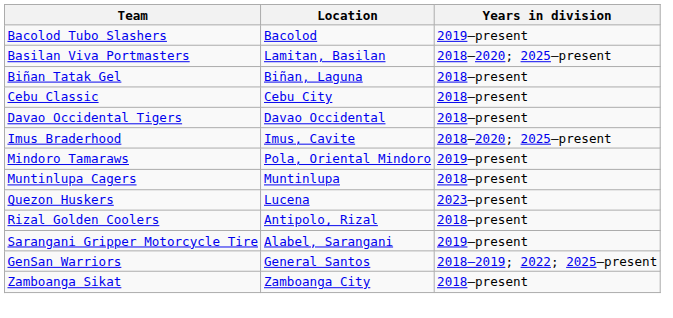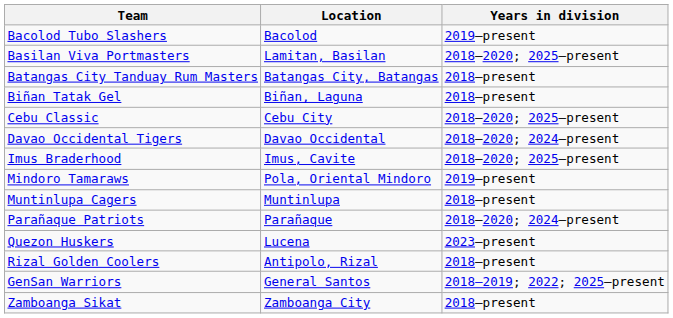 <table class="wikitable sortable">
 <tr>
 <th>Team</th>
 <th>Location</th>
 <th>Years in division</th>
 </tr>
 <tr>
 <td><a href='#'>Bacolod Tubo Slashers</a></td>
 <td><a href='#'>Bacolod</a></td>
 <td><a href='#'>2019</a>–present</td>
 </tr>
 <tr>
 <td><a href='#'>Basilan Viva Portmasters</a></td>
 <td><a href='#'>Lamitan, Basilan</a></td>
 <td><a href='#'>2018</a>–<a href='#'>2020</a>; <a href='#'>2025</a>–present</td>
 </tr>
 <tr>
+<td><a href='#'>Batangas City Tanduay Rum Masters</a></td>
+<td><a href='#'>Batangas City, Batangas</a></td>
+<td><a href='#'>2018</a>–present</td>
+</tr>
+<tr>
 <td><a href='#'>Biñan Tatak Gel</a></td>
 <td><a href='#'>Biñan, Laguna</a></td>
 <td><a href='#'>2018</a>–present</td>
 </tr>
 <tr>
 <td><a href='#'>Cebu Classic</a></td>
 <td><a href='#'>Cebu City</a></td>
-<td><a href='#'>2018</a>–present</td>
+<td><a href='#'>2018</a>–<a href='#'>2020</a>; <a href='#'>2025</a>–present</td>
 </tr>
 <tr>
 <td><a href='#'>Davao Occidental Tigers</a></td>
 <td><a href='#'>Davao Occidental</a></td>
-<td><a href='#'>2018</a>–present</td>
+<td><a href='#'>2018</a>–<a href='#'>2020</a>; <a href='#'>2024</a>–present</td>
 </tr>
 <tr>
 <td><a href='#'>Imus Braderhood</a></td>
 <td><a href='#'>Imus, Cavite</a></td>
 <td><a href='#'>2018</a>–<a href='#'>2020</a>; <a href='#'>2025</a>–present</td>
 </tr>
 <tr>
 <td><a href='#'>Mindoro Tamaraws</a></td>
 <td><a href='#'>Pola, Oriental Mindoro</a></td>
 <td><a href='#'>2019</a>–present</td>
 </tr>
 <tr>
 <td><a href='#'>Muntinlupa Cagers</a></td>
 <td><a href='#'>Muntinlupa</a></td>
 <td><a href='#'>2018</a>–present</td>
 </tr>
 <tr>
+<td><a href='#'>Parañaque Patriots</a></td>
+<td><a href='#'>Parañaque</a></td>
+<td><a href='#'>2018</a>–<a href='#'>2020</a>; <a href='#'>2024</a>–present</td>
+</tr>
+<tr>
 <td><a href='#'>Quezon Huskers</a></td>
 <td><a href='#'>Lucena</a></td>
 <td><a href='#'>2023</a>–present</td>
 </tr>
 <tr>
 <td><a href='#'>Rizal Golden Coolers</a></td>
 <td><a href='#'>Antipolo, Rizal</a></td>
 <td><a href='#'>2018</a>–present</td>
-</tr>
-<tr>
-<td><a href='#'>Sarangani Gripper Motorcycle Tire</a></td>
-<td><a href='#'>Alabel, Sarangani</a></td>
-<td><a href='#'>2019</a>–present</td>
 </tr>
 <tr>
 <td><a href='#'>GenSan Warriors</a></td>
 <td><a href='#'>General Santos</a></td>
 <td><a href='#'>2018–2019</a>; <a href='#'>2022</a>; <a href='#'>2025</a>–present</td>
 </tr>
 <tr>
 <td><a href='#'>Zamboanga Sikat</a></td>
 <td><a href='#'>Zamboanga City</a></td>
 <td><a href='#'>2018</a>–present</td>
 </tr>
 </table>
